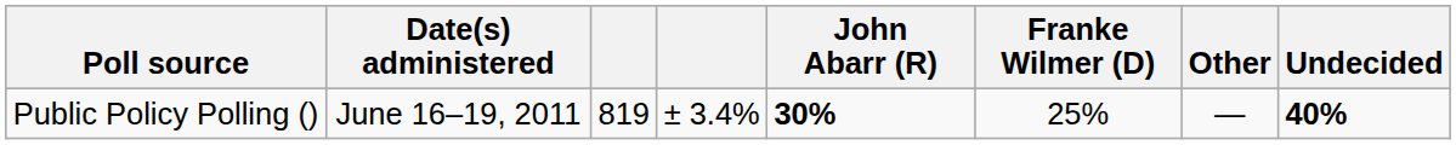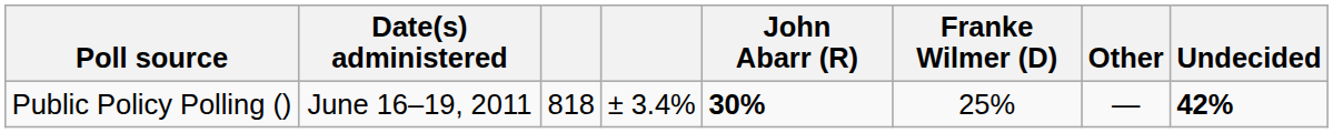 <table class="wikitable">
 <tr valign= bottom>
 <th>Poll source</th>
 <th style="width:130px;">Date(s)<br>administered</th>
 <th></th>
 <th></th>
 <th style="width:100px;">John<br>Abarr (R)</th>
 <th style="width:100px;">Franke<br>Wilmer (D)</th>
 <th>Other</th>
 <th>Undecided</th>
 </tr>
 <tr>
 <td>Public Policy Polling ()</td>
 <td align=center>June 16–19, 2011</td>
-<td align=center>819</td>
+<td align=center>818</td>
 <td align=center>± 3.4%</td>
 <td><strong>30%</strong></td>
 <td align=center>25%</td>
 <td align=center>—</td>
-<td><strong>40%</strong></td>
+<td><strong>42%</strong></td>
 </tr>
 </table>
